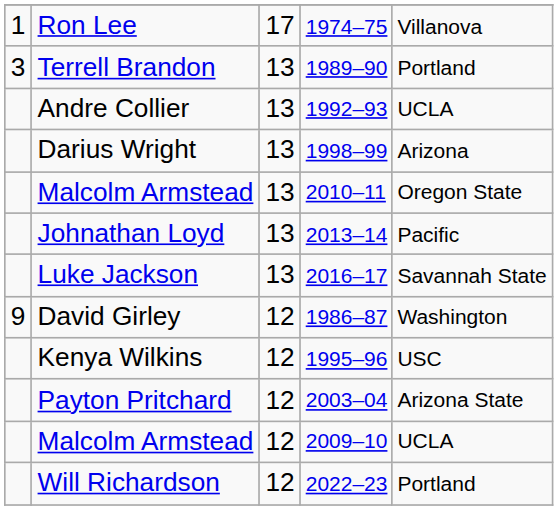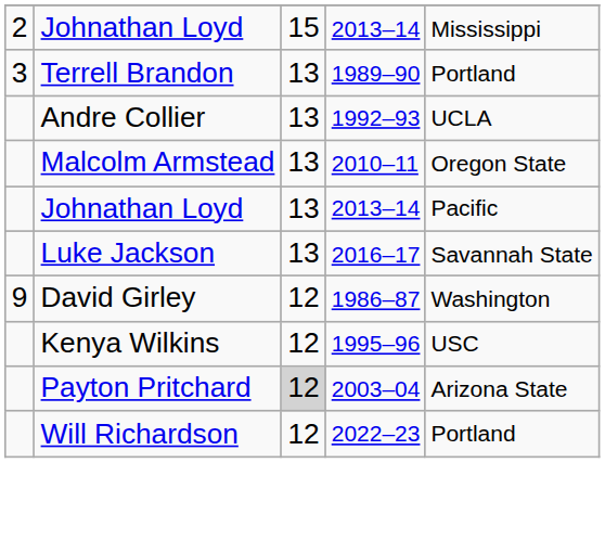 <table class="wikitable">
 <tr>
 </tr>
 <tr>
-<td>1</td>
-<td><a href='#'>Ron Lee</a></td>
-<td>17</td>
-<td style="font-size:80%;"><a href='#'>1974–75</a></td>
-<td style="font-size:80%;">Villanova</td>
+<td>2</td>
+<td><a href='#'>Johnathan Loyd</a></td>
+<td>15</td>
+<td style="font-size:80%;"><a href='#'>2013–14</a></td>
+<td style="font-size:80%;">Mississippi</td>
 </tr>
 <tr>
 <td>3</td>
 <td><a href='#'>Terrell Brandon</a></td>
 <td>13</td>
 <td style="font-size:80%;"><a href='#'>1989–90</a></td>
 <td style="font-size:80%;">Portland</td>
 </tr>
 <tr>
 <td></td>
 <td>Andre Collier</td>
 <td>13</td>
 <td style="font-size:80%;"><a href='#'>1992–93</a></td>
 <td style="font-size:80%;">UCLA</td>
-</tr>
-<tr>
-<td></td>
-<td>Darius Wright</td>
-<td>13</td>
-<td style="font-size:80%;"><a href='#'>1998–99</a></td>
-<td style="font-size:80%;">Arizona</td>
 </tr>
 <tr>
 <td></td>
 <td><a href='#'>Malcolm Armstead</a></td>
 <td>13</td>
 <td style="font-size:80%;"><a href='#'>2010–11</a></td>
 <td style="font-size:80%;">Oregon State</td>
 </tr>
 <tr>
 <td></td>
 <td><a href='#'>Johnathan Loyd</a></td>
 <td>13</td>
 <td style="font-size:80%;"><a href='#'>2013–14</a></td>
 <td style="font-size:80%;">Pacific</td>
 </tr>
 <tr>
 <td></td>
 <td><a href='#'>Luke Jackson</a></td>
 <td>13</td>
 <td style="font-size:80%;"><a href='#'>2016–17</a></td>
 <td style="font-size:80%;">Savannah State</td>
 </tr>
 <tr>
 <td>9</td>
 <td>David Girley</td>
 <td>12</td>
 <td style="font-size:80%;"><a href='#'>1986–87</a></td>
 <td style="font-size:80%;">Washington</td>
 </tr>
 <tr>
 <td></td>
 <td>Kenya Wilkins</td>
 <td>12</td>
 <td style="font-size:80%;"><a href='#'>1995–96</a></td>
 <td style="font-size:80%;">USC</td>
 </tr>
 <tr>
 <td></td>
 <td><a href='#'>Payton Pritchard</a></td>
-<td>12</td>
+<td style="background: lightgrey;">12</td>
 <td style="font-size:80%;"><a href='#'>2003–04</a></td>
 <td style="font-size:80%;">Arizona State</td>
-</tr>
-<tr>
-<td></td>
-<td><a href='#'>Malcolm Armstead</a></td>
-<td>12</td>
-<td style="font-size:80%;"><a href='#'>2009–10</a></td>
-<td style="font-size:80%;">UCLA</td>
 </tr>
 <tr>
 <td></td>
 <td><a href='#'>Will Richardson</a></td>
 <td>12</td>
 <td style="font-size:80%;"><a href='#'>2022–23</a></td>
 <td style="font-size:80%;">Portland</td>
 </tr>
 </table>
